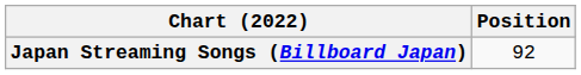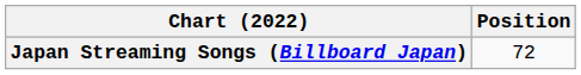 <table class="wikitable plainrowheaders" style="text-align:center">
 <tr>
 <th scope="col">Chart (2022)</th>
 <th scope="col">Position</th>
 </tr>
 <tr>
 <th scope="row">Japan Streaming Songs (<em><a href='#'>Billboard Japan</a></em>)</th>
-<td>92</td>
+<td>72</td>
 </tr>
 </table>
